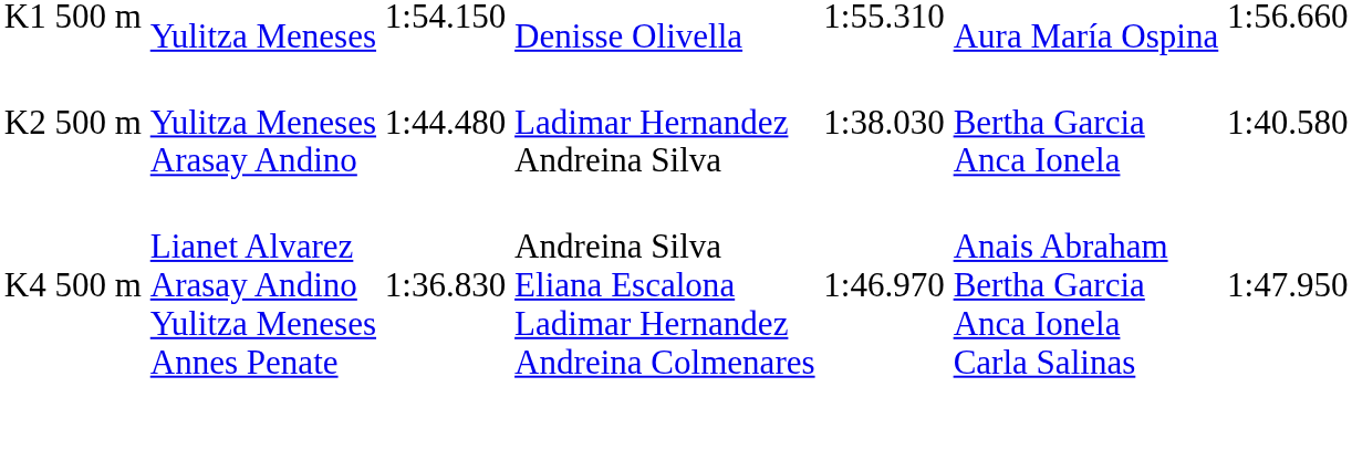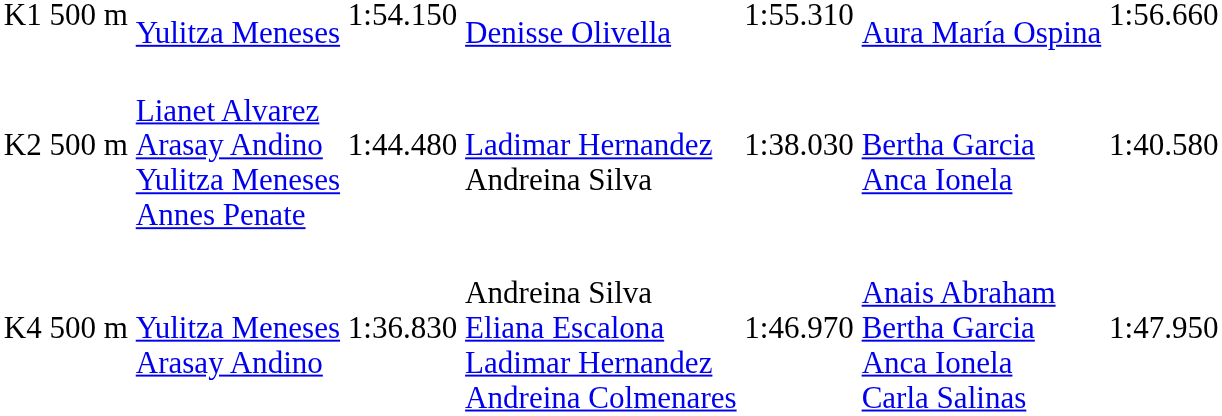 <table>
 <tr>
 <td>K1 500 m</td>
 <td><br><a href='#'>Yulitza Meneses</a></td>
 <td>1:54.150</td>
 <td><br><a href='#'>Denisse Olivella</a></td>
 <td>1:55.310</td>
 <td><br><a href='#'>Aura María Ospina</a></td>
 <td>1:56.660</td>
 </tr>
 <tr>
 <td>K2 500 m</td>
-<td><br><a href='#'>Yulitza Meneses</a><br><a href='#'>Arasay Andino</a></td>
+<td><br><a href='#'>Lianet Alvarez</a><br><a href='#'>Arasay Andino</a><br><a href='#'>Yulitza Meneses</a><br><a href='#'>Annes Penate</a></td>
 <td>1:44.480</td>
 <td><br><a href='#'>Ladimar Hernandez</a><br>Andreina Silva</td>
 <td>1:38.030</td>
 <td><br><a href='#'>Bertha Garcia</a><br><a href='#'>Anca Ionela</a></td>
 <td>1:40.580</td>
 </tr>
 <tr>
 <td>K4 500 m</td>
-<td><br><a href='#'>Lianet Alvarez</a><br><a href='#'>Arasay Andino</a><br><a href='#'>Yulitza Meneses</a><br><a href='#'>Annes Penate</a></td>
+<td><br><a href='#'>Yulitza Meneses</a><br><a href='#'>Arasay Andino</a></td>
 <td>1:36.830</td>
 <td><br>Andreina Silva<br><a href='#'>Eliana Escalona</a><br><a href='#'>Ladimar Hernandez</a><br><a href='#'>Andreina Colmenares</a></td>
 <td>1:46.970</td>
 <td><br><a href='#'>Anais Abraham</a><br><a href='#'>Bertha Garcia</a><br><a href='#'>Anca Ionela</a><br><a href='#'>Carla Salinas</a></td>
 <td>1:47.950</td>
 </tr>
 </table>
